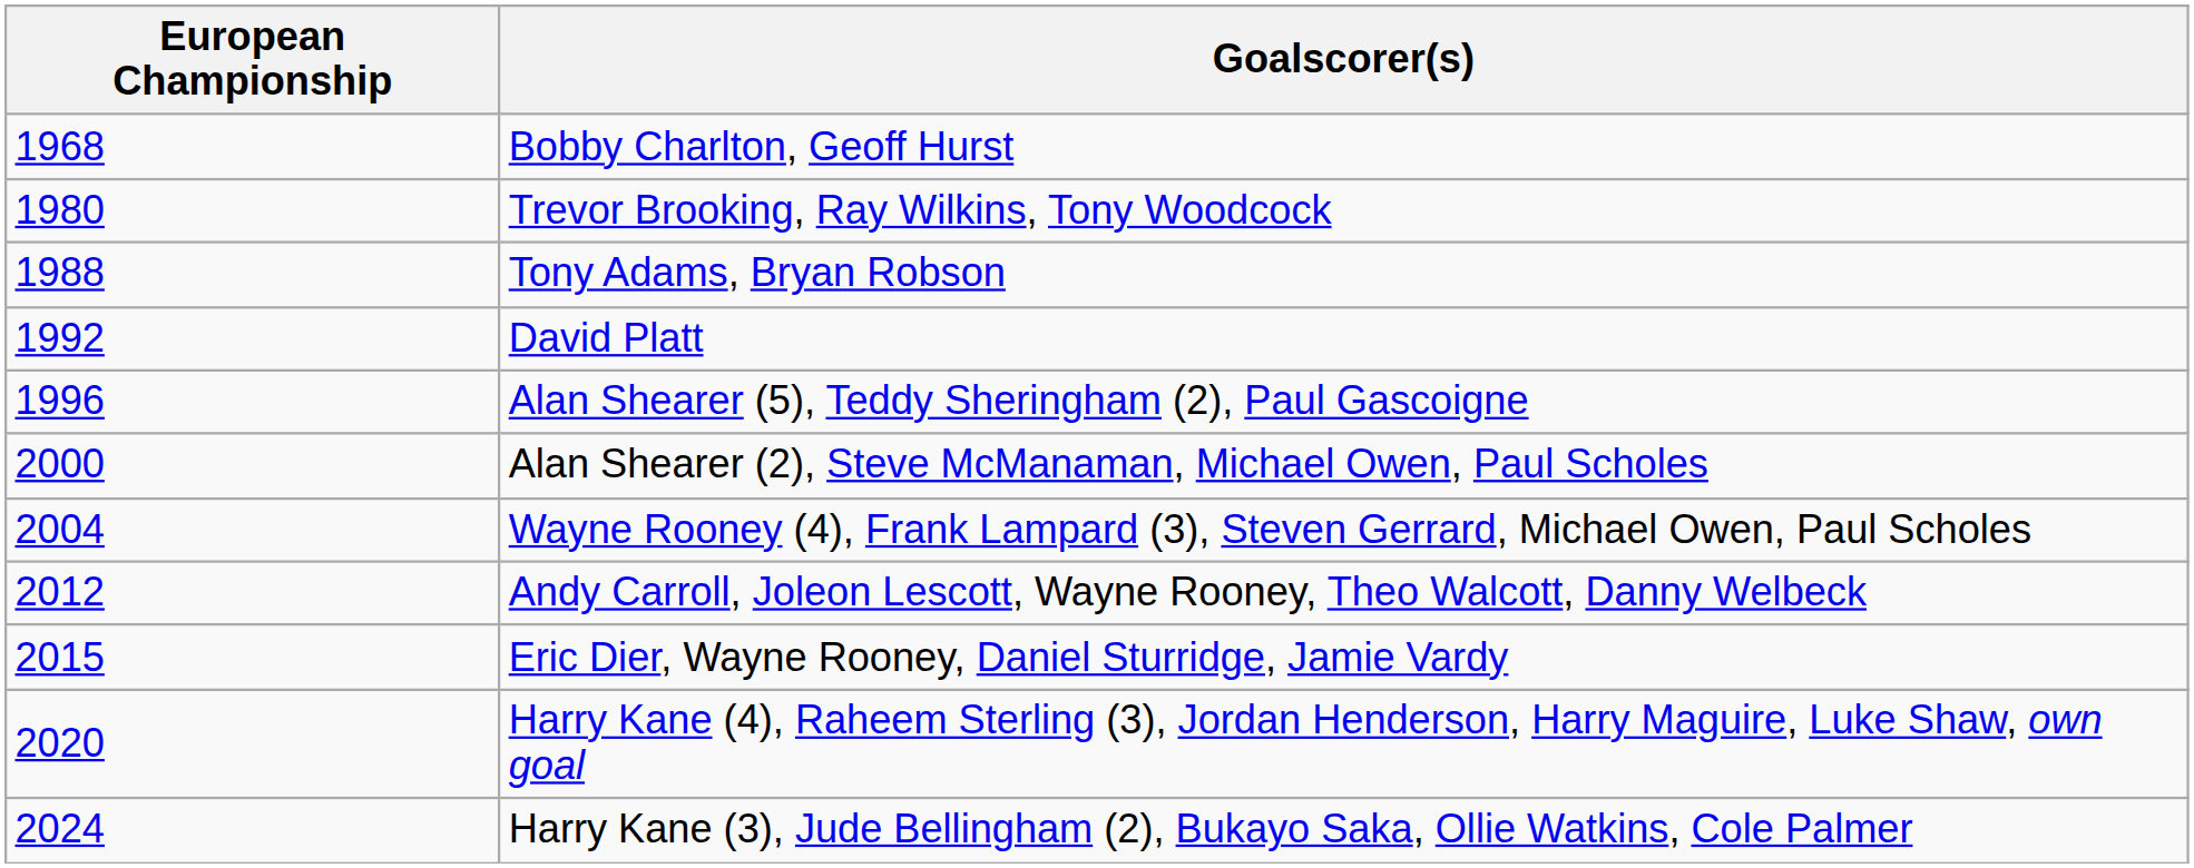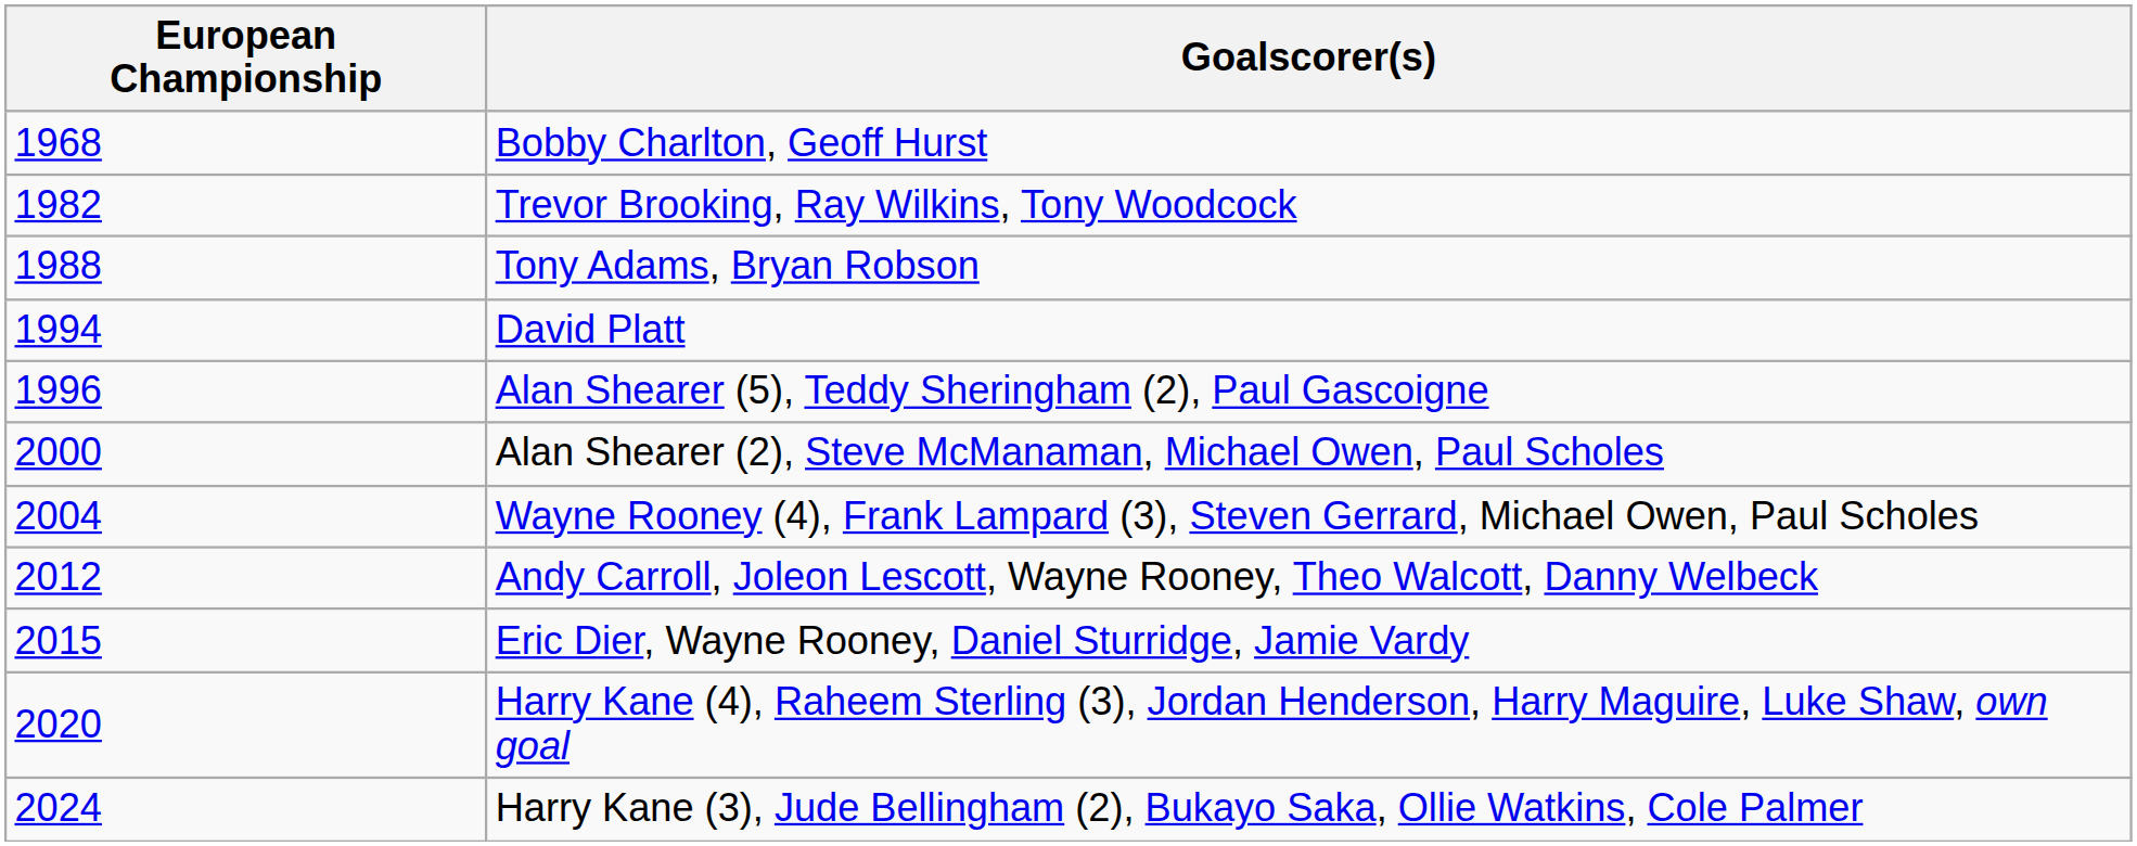 <table class="wikitable">
 <tr>
 <th>European Championship</th>
 <th>Goalscorer(s)</th>
 </tr>
 <tr>
 <td><a href='#'>1968</a></td>
 <td><a href='#'>Bobby Charlton</a>, <a href='#'>Geoff Hurst</a></td>
 </tr>
 <tr>
-<td><a href='#'>1980</a></td>
+<td><a href='#'>1982</a></td>
 <td><a href='#'>Trevor Brooking</a>, <a href='#'>Ray Wilkins</a>, <a href='#'>Tony Woodcock</a></td>
 </tr>
 <tr>
 <td><a href='#'>1988</a></td>
 <td><a href='#'>Tony Adams</a>, <a href='#'>Bryan Robson</a></td>
 </tr>
 <tr>
-<td><a href='#'>1992</a></td>
+<td><a href='#'>1994</a></td>
 <td><a href='#'>David Platt</a></td>
 </tr>
 <tr>
 <td><a href='#'>1996</a></td>
 <td><a href='#'>Alan Shearer</a> (5), <a href='#'>Teddy Sheringham</a> (2), <a href='#'>Paul Gascoigne</a></td>
 </tr>
 <tr>
 <td><a href='#'>2000</a></td>
 <td>Alan Shearer (2), <a href='#'>Steve McManaman</a>, <a href='#'>Michael Owen</a>, <a href='#'>Paul Scholes</a></td>
 </tr>
 <tr>
 <td><a href='#'>2004</a></td>
 <td><a href='#'>Wayne Rooney</a> (4), <a href='#'>Frank Lampard</a> (3), <a href='#'>Steven Gerrard</a>, Michael Owen, Paul Scholes</td>
 </tr>
 <tr>
 <td><a href='#'>2012</a></td>
 <td><a href='#'>Andy Carroll</a>, <a href='#'>Joleon Lescott</a>, Wayne Rooney, <a href='#'>Theo Walcott</a>, <a href='#'>Danny Welbeck</a></td>
 </tr>
 <tr>
 <td><a href='#'>2015</a></td>
 <td><a href='#'>Eric Dier</a>, Wayne Rooney, <a href='#'>Daniel Sturridge</a>, <a href='#'>Jamie Vardy</a></td>
 </tr>
 <tr>
 <td><a href='#'>2020</a></td>
 <td><a href='#'>Harry Kane</a> (4), <a href='#'>Raheem Sterling</a> (3), <a href='#'>Jordan Henderson</a>, <a href='#'>Harry Maguire</a>, <a href='#'>Luke Shaw</a>, <em><a href='#'>own goal</a></em></td>
 </tr>
 <tr>
 <td><a href='#'>2024</a></td>
 <td>Harry Kane (3), <a href='#'>Jude Bellingham</a> (2), <a href='#'>Bukayo Saka</a>, <a href='#'>Ollie Watkins</a>, <a href='#'>Cole Palmer</a></td>
 </tr>
 </table>
